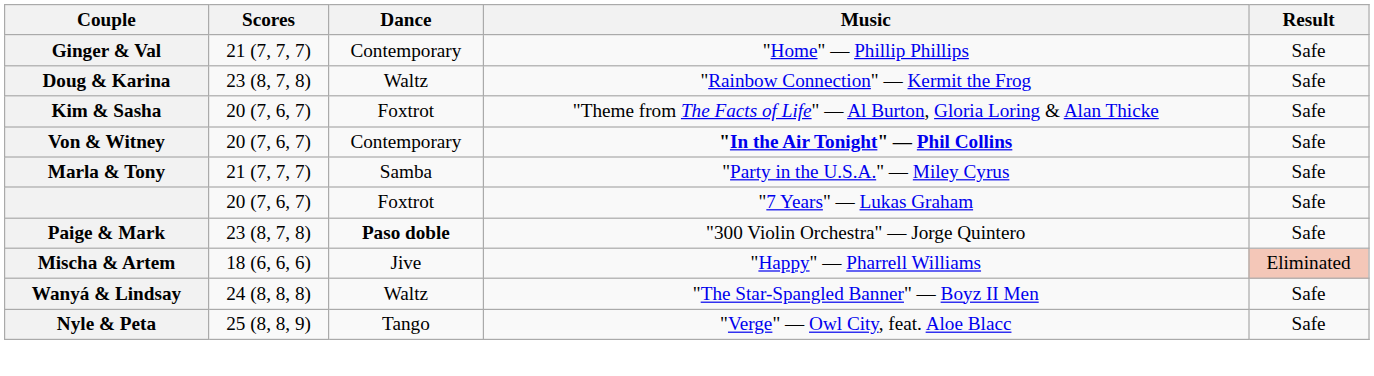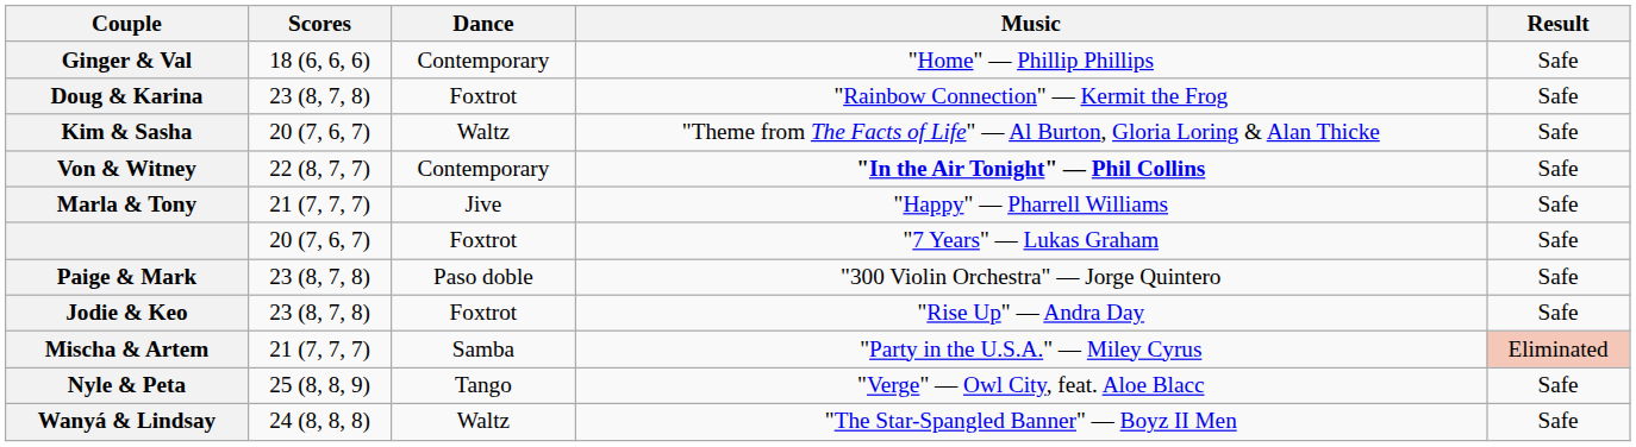 <table class="wikitable sortable" style="text-align:center; width:90%">
 <tr>
 <th scope="col">Couple</th>
 <th scope="col">Scores</th>
 <th scope="col" class="unsortable">Dance</th>
 <th scope="col" class="unsortable">Music</th>
 <th scope="col" class="unsortable">Result</th>
 </tr>
 <tr>
 <th scope="row">Ginger & Val</th>
-<td>21 (7, 7, 7)</td>
+<td>18 (6, 6, 6)</td>
 <td>Contemporary</td>
 <td>"<a href='#'>Home</a>" — <a href='#'>Phillip Phillips</a></td>
 <td>Safe</td>
 </tr>
 <tr>
 <th scope="row">Doug & Karina</th>
 <td>23 (8, 7, 8)</td>
-<td>Waltz</td>
+<td>Foxtrot</td>
 <td>"<a href='#'>Rainbow Connection</a>" — <a href='#'>Kermit the Frog</a></td>
 <td>Safe</td>
 </tr>
 <tr>
 <th scope="row">Kim & Sasha</th>
 <td>20 (7, 6, 7)</td>
-<td>Foxtrot</td>
+<td>Waltz</td>
 <td>"Theme from <a href='#'><em>The Facts of Life</em></a>" — <a href='#'>Al Burton</a>, <a href='#'>Gloria Loring</a> & <a href='#'>Alan Thicke</a></td>
 <td>Safe</td>
 </tr>
 <tr>
 <th scope="row">Von & Witney</th>
-<td>20 (7, 6, 7)</td>
+<td>22 (8, 7, 7)</td>
 <td>Contemporary</td>
 <td><strong>"<a href='#'>In the Air Tonight</a>" — <a href='#'>Phil Collins</a></strong></td>
 <td>Safe</td>
 </tr>
 <tr>
 <th scope="row">Marla & Tony</th>
 <td>21 (7, 7, 7)</td>
-<td>Samba</td>
-<td>"<a href='#'>Party in the U.S.A.</a>" — <a href='#'>Miley Cyrus</a></td>
+<td>Jive</td>
+<td>"<a href='#'>Happy</a>" — <a href='#'>Pharrell Williams</a></td>
 <td>Safe</td>
 </tr>
 <tr>
 <th scope="row"></th>
 <td>20 (7, 6, 7)</td>
 <td>Foxtrot</td>
 <td>"<a href='#'>7 Years</a>" — <a href='#'>Lukas Graham</a></td>
 <td>Safe</td>
 </tr>
 <tr>
 <th scope="row">Paige & Mark</th>
 <td>23 (8, 7, 8)</td>
-<td><strong>Paso doble</strong></td>
+<td>Paso doble</td>
 <td>"300 Violin Orchestra" — Jorge Quintero</td>
 <td>Safe</td>
 </tr>
 <tr>
+<th scope="row">Jodie & Keo</th>
+<td>23 (8, 7, 8)</td>
+<td>Foxtrot</td>
+<td>"<a href='#'>Rise Up</a>" — <a href='#'>Andra Day</a></td>
+<td>Safe</td>
+</tr>
+<tr>
 <th scope="row">Mischa & Artem</th>
-<td>18 (6, 6, 6)</td>
-<td>Jive</td>
-<td>"<a href='#'>Happy</a>" — <a href='#'>Pharrell Williams</a></td>
+<td>21 (7, 7, 7)</td>
+<td>Samba</td>
+<td>"<a href='#'>Party in the U.S.A.</a>" — <a href='#'>Miley Cyrus</a></td>
 <td bgcolor=f4c7b8>Eliminated</td>
+</tr>
+<tr>
+<th scope="row">Nyle & Peta</th>
+<td>25 (8, 8, 9)</td>
+<td>Tango</td>
+<td>"<a href='#'>Verge</a>" — <a href='#'>Owl City</a>, feat. <a href='#'>Aloe Blacc</a></td>
+<td>Safe</td>
 </tr>
 <tr>
 <th scope="row">Wanyá & Lindsay</th>
 <td>24 (8, 8, 8)</td>
 <td>Waltz</td>
 <td>"<a href='#'>The Star-Spangled Banner</a>" — <a href='#'>Boyz II Men</a></td>
 <td>Safe</td>
 </tr>
-<tr>
-<th scope="row">Nyle & Peta</th>
-<td>25 (8, 8, 9)</td>
-<td>Tango</td>
-<td>"<a href='#'>Verge</a>" — <a href='#'>Owl City</a>, feat. <a href='#'>Aloe Blacc</a></td>
-<td>Safe</td>
-</tr>
 </table>
